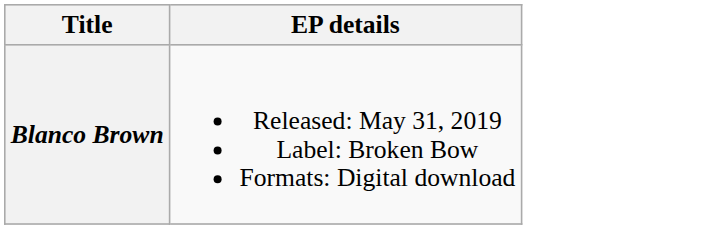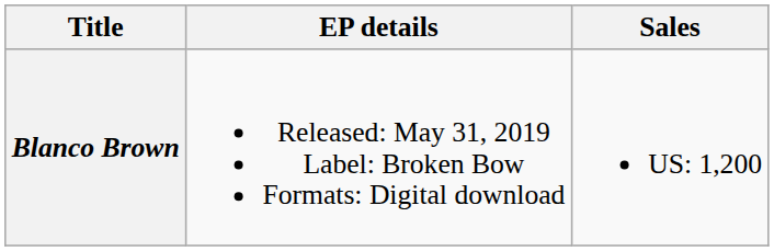 <table class="wikitable plainrowheaders" style="text-align:center;">
 <tr>
 <th>Title</th>
 <th>EP details</th>
+<th>Sales</th>
 </tr>
 <tr>
 <th scope="row"><em>Blanco Brown</em></th>
 <td><br><ul><li>Released: May 31, 2019</li><li>Label: Broken Bow</li><li>Formats: Digital download</li></ul></td>
+<td><br><ul><li>US: 1,200</li></ul></td>
 </tr>
 </table>
